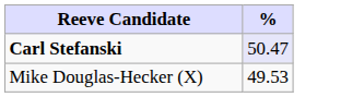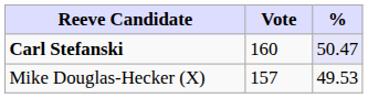 <table class="wikitable">
 <tr>
 <th style="background:#ddf; width:200px;">Reeve Candidate</th>
+<th style="background:#ddf; width:50px;">Vote</th>
 <th style="background:#ddf; width:30px;">%</th>
 </tr>
 <tr>
 <td><strong>Carl Stefanski</strong></td>
+<td>160</td>
 <td style="background: lavender;">50.47</td>
 </tr>
 <tr>
 <td>Mike Douglas-Hecker (X)</td>
+<td>157</td>
 <td>49.53</td>
 </tr>
 </table>
